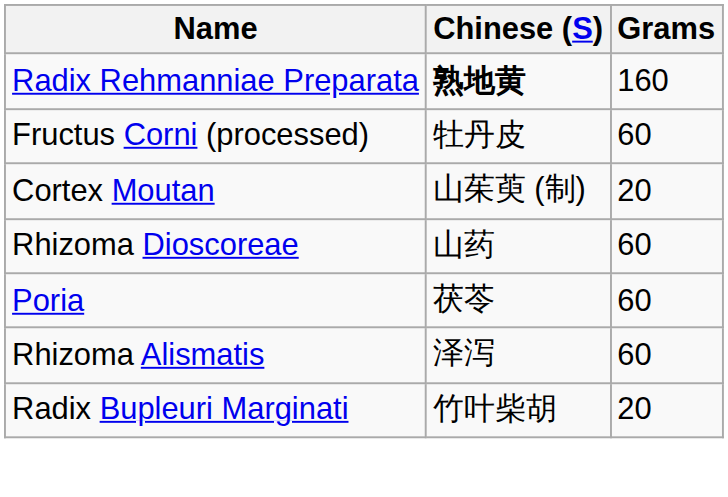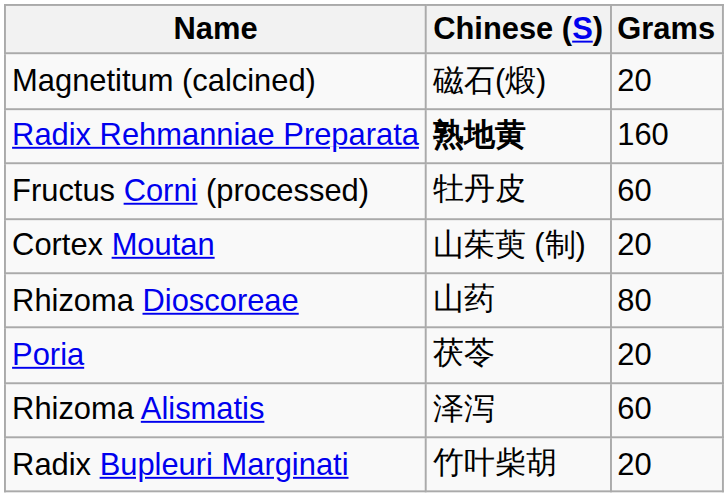 <table class="wikitable sortable">
 <tr>
 <th>Name</th>
 <th>Chinese (<a href='#'>S</a>)</th>
 <th>Grams</th>
+</tr>
+<tr>
+<td>Magnetitum (calcined)</td>
+<td>磁石(煅)</td>
+<td>20</td>
 </tr>
 <tr>
 <td><a href='#'>Radix Rehmanniae Preparata</a></td>
 <td><strong>熟地黄</strong></td>
 <td>160</td>
 </tr>
 <tr>
 <td>Fructus <a href='#'>Corni</a> (processed)</td>
 <td>牡丹皮</td>
 <td>60</td>
 </tr>
 <tr>
 <td>Cortex <a href='#'>Moutan</a></td>
 <td>山茱萸 (制)</td>
 <td>20</td>
 </tr>
 <tr>
 <td>Rhizoma <a href='#'>Dioscoreae</a></td>
 <td>山药</td>
-<td>60</td>
+<td>80</td>
 </tr>
 <tr>
 <td><a href='#'>Poria</a></td>
 <td>茯苓</td>
-<td>60</td>
+<td>20</td>
 </tr>
 <tr>
 <td>Rhizoma <a href='#'>Alismatis</a></td>
 <td>泽泻</td>
 <td>60</td>
 </tr>
 <tr>
 <td>Radix <a href='#'>Bupleuri Marginati</a></td>
 <td>竹叶柴胡</td>
 <td>20</td>
 </tr>
 </table>
